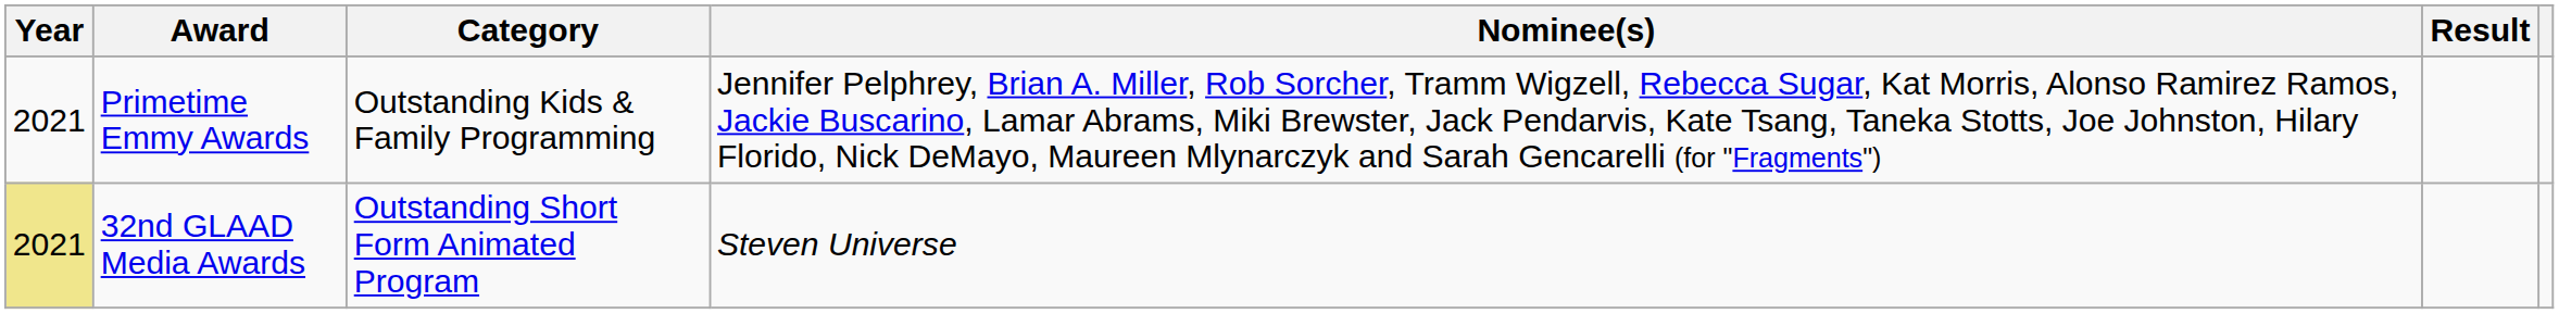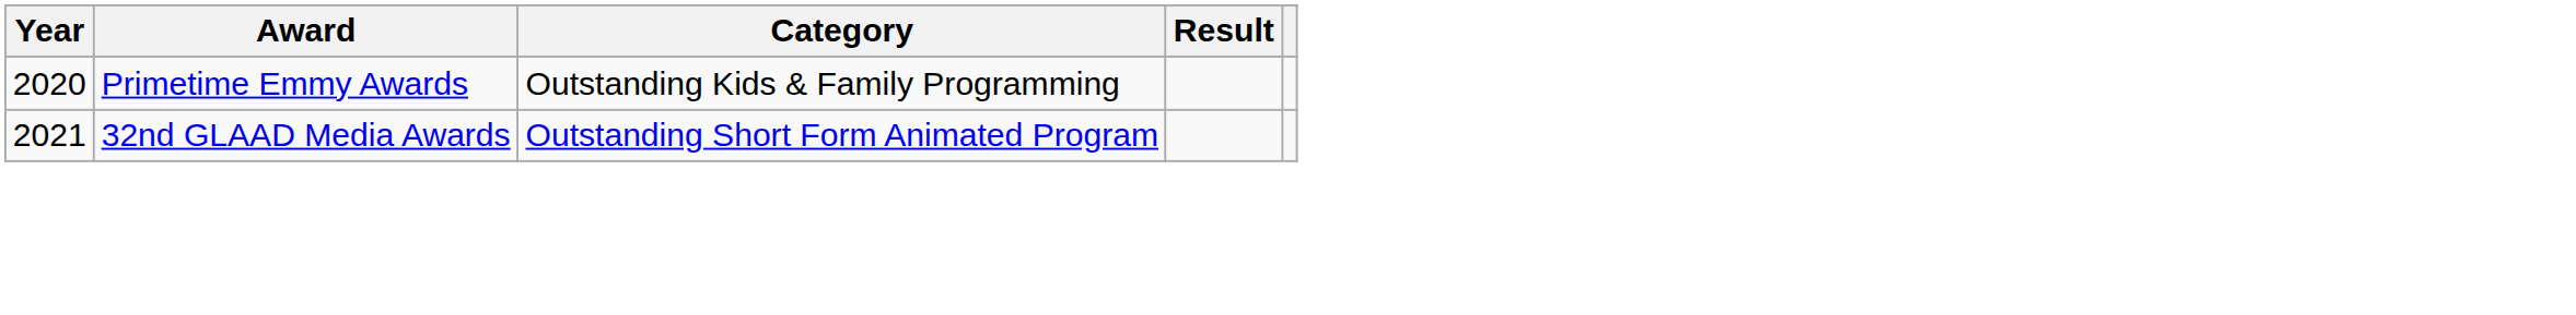 <table class="wikitable sortable">
 <tr>
 <th>Year</th>
 <th>Award</th>
 <th>Category</th>
-<th>Nominee(s)</th>
 <th>Result</th>
 <th></th>
 </tr>
 <tr>
-<td>2021</td>
+<td>2020</td>
 <td><a href='#'>Primetime Emmy Awards</a></td>
 <td>Outstanding Kids & Family Programming</td>
-<td>Jennifer Pelphrey, <a href='#'>Brian A. Miller</a>, <a href='#'>Rob Sorcher</a>, Tramm Wigzell, <a href='#'>Rebecca Sugar</a>, Kat Morris, Alonso Ramirez Ramos, <a href='#'>Jackie Buscarino</a>, Lamar Abrams, Miki Brewster, Jack Pendarvis, Kate Tsang, Taneka Stotts, Joe Johnston, Hilary Florido, Nick DeMayo, Maureen Mlynarczyk and Sarah Gencarelli <small>(for "<a href='#'>Fragments</a>")</small></td>
 <td></td>
 <td align="center"></td>
 </tr>
 <tr>
-<td style="background: khaki;">2021</td>
+<td>2021</td>
 <td><a href='#'>32nd GLAAD Media Awards</a></td>
 <td><a href='#'>Outstanding Short Form Animated Program</a></td>
-<td><em>Steven Universe</em></td>
 <td></td>
 <td align="center"></td>
 </tr>
 </table>
